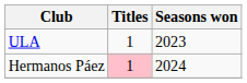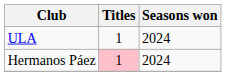 <table class="wikitable sortable plainrowheaders">
 <tr>
 <th scope=col>Club</th>
 <th scope=col>Titles</th>
 <th scope=col>Seasons won</th>
 </tr>
 <tr>
 <td><a href='#'>ULA</a></td>
 <td align=center>1</td>
-<td>2023</td>
+<td>2024</td>
 </tr>
 <tr>
 <td>Hermanos Páez</td>
 <td align=center style="background: pink;">1</td>
 <td>2024</td>
 </tr>
 <tr>
 </tr>
 </table>
